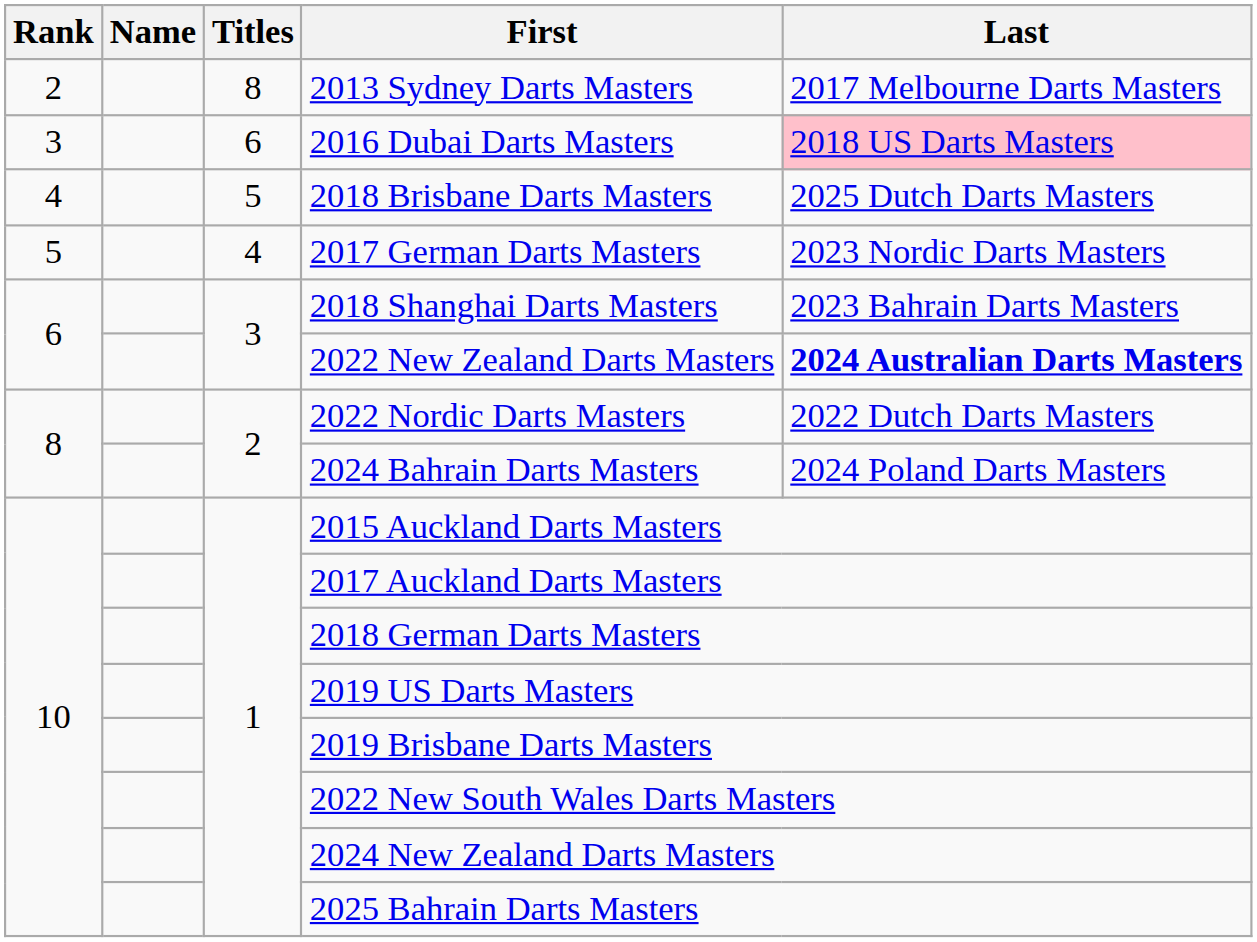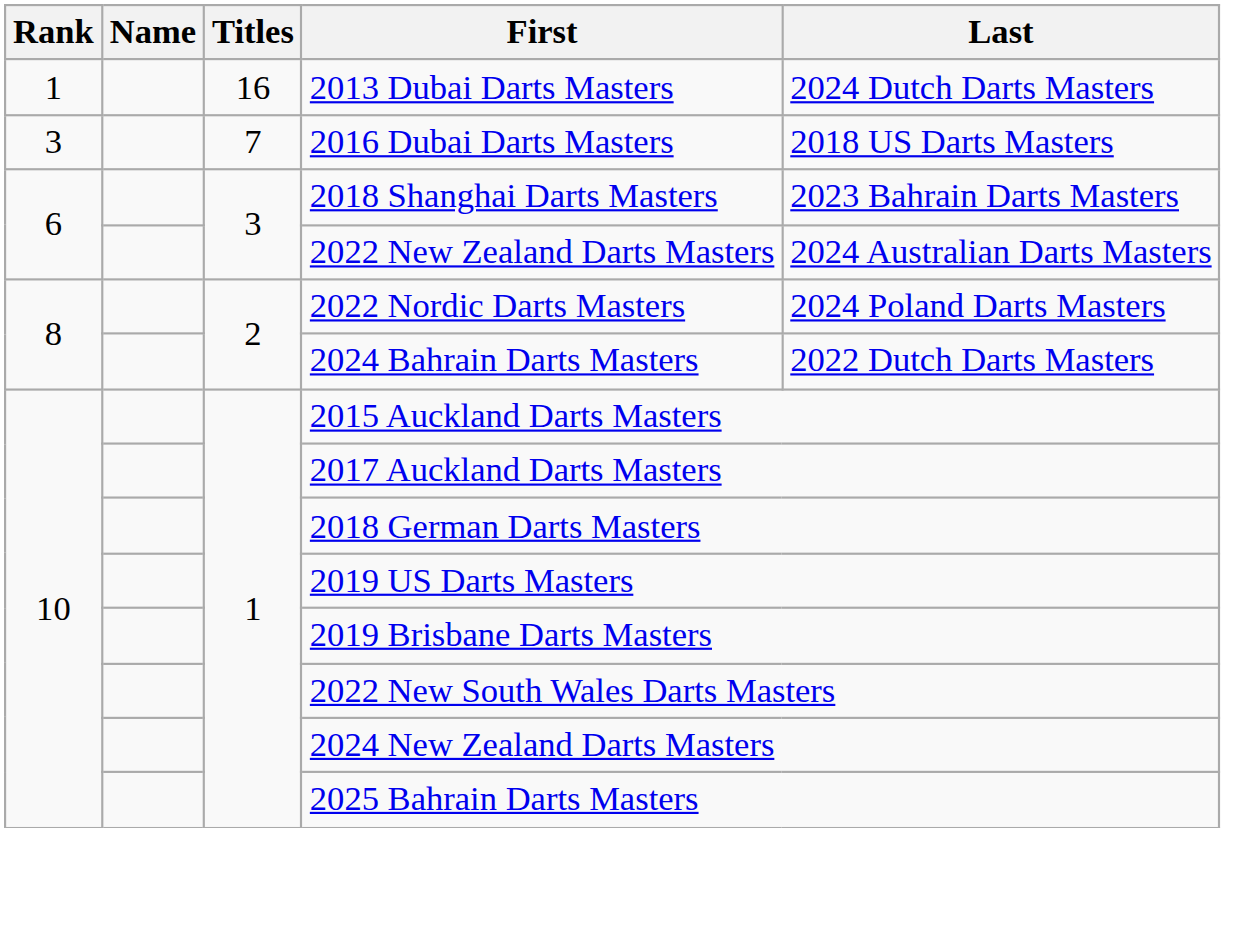 <table class="wikitable style="font-size:100%; text-align: left; width:70%">
 <tr>
 <th>Rank</th>
 <th>Name</th>
 <th>Titles</th>
 <th>First</th>
 <th>Last</th>
 </tr>
 <tr>
-<td align=center>2</td>
+<td align=center>1</td>
 <td></td>
-<td align=center>8</td>
-<td><a href='#'>2013 Sydney Darts Masters</a></td>
-<td><a href='#'>2017 Melbourne Darts Masters</a></td>
+<td align=center>16</td>
+<td><a href='#'>2013 Dubai Darts Masters</a></td>
+<td><a href='#'>2024 Dutch Darts Masters</a></td>
 </tr>
 <tr>
 <td align=center>3</td>
 <td></td>
-<td align=center>6</td>
+<td align=center>7</td>
 <td><a href='#'>2016 Dubai Darts Masters</a></td>
-<td style="background: pink;"><a href='#'>2018 US Darts Masters</a></td>
-</tr>
-<tr>
-<td rowspan=1 align=center>4</td>
-<td></td>
-<td rowspan=1 align=center>5</td>
-<td><a href='#'>2018 Brisbane Darts Masters</a></td>
-<td><a href='#'>2025 Dutch Darts Masters</a></td>
-</tr>
-<tr>
-<td rowspan=1 align=center>5</td>
-<td></td>
-<td rowspan=1 align=center>4</td>
-<td><a href='#'>2017 German Darts Masters</a></td>
-<td><a href='#'>2023 Nordic Darts Masters</a></td>
+<td><a href='#'>2018 US Darts Masters</a></td>
 </tr>
 <tr>
 <td rowspan=2 align=center>6</td>
 <td></td>
 <td rowspan=2 align=center>3</td>
 <td><a href='#'>2018 Shanghai Darts Masters</a></td>
 <td><a href='#'>2023 Bahrain Darts Masters</a></td>
 </tr>
 <tr>
 <td></td>
 <td><a href='#'>2022 New Zealand Darts Masters</a></td>
-<td><strong><a href='#'>2024 Australian Darts Masters</a></strong></td>
+<td><a href='#'>2024 Australian Darts Masters</a></td>
 </tr>
 <tr>
 <td rowspan=2 align=center>8</td>
 <td></td>
 <td rowspan=2 align=center>2</td>
 <td><a href='#'>2022 Nordic Darts Masters</a></td>
-<td><a href='#'>2022 Dutch Darts Masters</a></td>
+<td><a href='#'>2024 Poland Darts Masters</a></td>
 </tr>
 <tr>
 <td></td>
 <td><a href='#'>2024 Bahrain Darts Masters</a></td>
-<td><a href='#'>2024 Poland Darts Masters</a></td>
+<td><a href='#'>2022 Dutch Darts Masters</a></td>
 </tr>
 <tr>
 <td rowspan=8 align=center>10</td>
 <td></td>
 <td rowspan=8 align=center>1</td>
 <td colspan=2><a href='#'>2015 Auckland Darts Masters</a></td>
 </tr>
 <tr>
 <td></td>
 <td colspan=2><a href='#'>2017 Auckland Darts Masters</a></td>
 </tr>
 <tr>
 <td></td>
 <td colspan=2><a href='#'>2018 German Darts Masters</a></td>
 </tr>
 <tr>
 <td></td>
 <td colspan=2><a href='#'>2019 US Darts Masters</a></td>
 </tr>
 <tr>
 <td></td>
 <td colspan=2><a href='#'>2019 Brisbane Darts Masters</a></td>
 </tr>
 <tr>
 <td></td>
 <td colspan=2><a href='#'>2022 New South Wales Darts Masters</a></td>
 </tr>
 <tr>
 <td></td>
 <td colspan=2><a href='#'>2024 New Zealand Darts Masters</a></td>
 </tr>
 <tr>
 <td></td>
 <td colspan=2><a href='#'>2025 Bahrain Darts Masters</a></td>
 </tr>
 </table>
